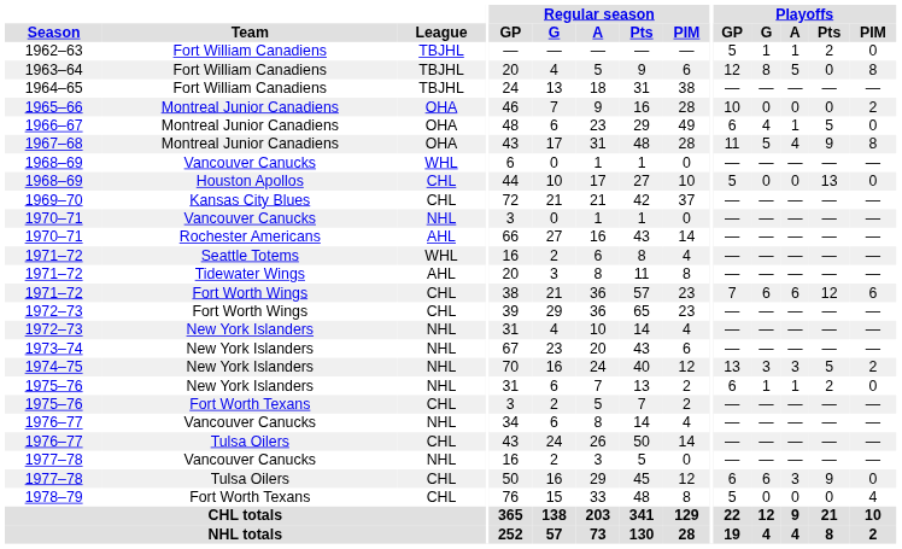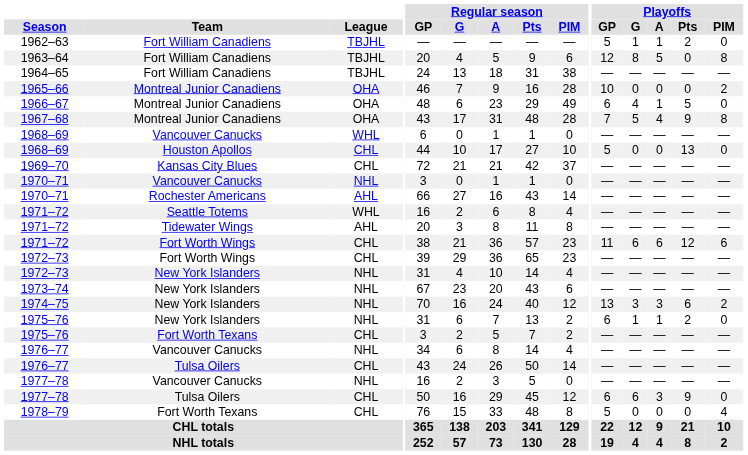 <table border="0" cellpadding="1" cellspacing="0" style="text-align:center; width:60em">
 <tr bgcolor="#e0e0e0">
 <th colspan="3" bgcolor="#ffffff"></th>
 <th rowspan="100" bgcolor="#ffffff"></th>
 <th colspan="5"><a href='#'>Regular season</a></th>
 <th rowspan="100" bgcolor="#ffffff"></th>
 <th colspan="5"><a href='#'>Playoffs</a></th>
 </tr>
 <tr bgcolor="#e0e0e0">
 <th><a href='#'>Season</a></th>
 <th>Team</th>
 <th>League</th>
 <th>GP</th>
 <th><a href='#'>G</a></th>
 <th><a href='#'>A</a></th>
 <th><a href='#'>Pts</a></th>
 <th><a href='#'>PIM</a></th>
 <th>GP</th>
 <th>G</th>
 <th>A</th>
 <th>Pts</th>
 <th>PIM</th>
 </tr>
 <tr>
 <td>1962–63</td>
 <td><a href='#'>Fort William Canadiens</a></td>
 <td><a href='#'>TBJHL</a></td>
 <td>—</td>
 <td>—</td>
 <td>—</td>
 <td>—</td>
 <td>—</td>
 <td>5</td>
 <td>1</td>
 <td>1</td>
 <td>2</td>
 <td>0</td>
 </tr>
 <tr bgcolor="#f0f0f0">
 <td>1963–64</td>
 <td>Fort William Canadiens</td>
 <td>TBJHL</td>
 <td>20</td>
 <td>4</td>
 <td>5</td>
 <td>9</td>
 <td>6</td>
 <td>12</td>
 <td>8</td>
 <td>5</td>
 <td>0</td>
 <td>8</td>
 </tr>
 <tr>
 <td>1964–65</td>
 <td>Fort William Canadiens</td>
 <td>TBJHL</td>
 <td>24</td>
 <td>13</td>
 <td>18</td>
 <td>31</td>
 <td>38</td>
 <td>—</td>
 <td>—</td>
 <td>—</td>
 <td>—</td>
 <td>—</td>
 </tr>
 <tr bgcolor="#f0f0f0">
 <td><a href='#'>1965–66</a></td>
 <td><a href='#'>Montreal Junior Canadiens</a></td>
 <td><a href='#'>OHA</a></td>
 <td>46</td>
 <td>7</td>
 <td>9</td>
 <td>16</td>
 <td>28</td>
 <td>10</td>
 <td>0</td>
 <td>0</td>
 <td>0</td>
 <td>2</td>
 </tr>
 <tr>
 <td><a href='#'>1966–67</a></td>
 <td>Montreal Junior Canadiens</td>
 <td>OHA</td>
 <td>48</td>
 <td>6</td>
 <td>23</td>
 <td>29</td>
 <td>49</td>
 <td>6</td>
 <td>4</td>
 <td>1</td>
 <td>5</td>
 <td>0</td>
 </tr>
 <tr bgcolor="#f0f0f0">
 <td><a href='#'>1967–68</a></td>
 <td>Montreal Junior Canadiens</td>
 <td>OHA</td>
 <td>43</td>
 <td>17</td>
 <td>31</td>
 <td>48</td>
 <td>28</td>
-<td>11</td>
+<td>7</td>
 <td>5</td>
 <td>4</td>
 <td>9</td>
 <td>8</td>
 </tr>
 <tr>
 <td><a href='#'>1968–69</a></td>
 <td><a href='#'>Vancouver Canucks</a></td>
 <td><a href='#'>WHL</a></td>
 <td>6</td>
 <td>0</td>
 <td>1</td>
 <td>1</td>
 <td>0</td>
 <td>—</td>
 <td>—</td>
 <td>—</td>
 <td>—</td>
 <td>—</td>
 </tr>
 <tr bgcolor="#f0f0f0">
 <td><a href='#'>1968–69</a></td>
 <td><a href='#'>Houston Apollos</a></td>
 <td><a href='#'>CHL</a></td>
 <td>44</td>
 <td>10</td>
 <td>17</td>
 <td>27</td>
 <td>10</td>
 <td>5</td>
 <td>0</td>
 <td>0</td>
 <td>13</td>
 <td>0</td>
 </tr>
 <tr>
 <td><a href='#'>1969–70</a></td>
 <td><a href='#'>Kansas City Blues</a></td>
 <td>CHL</td>
 <td>72</td>
 <td>21</td>
 <td>21</td>
 <td>42</td>
 <td>37</td>
 <td>—</td>
 <td>—</td>
 <td>—</td>
 <td>—</td>
 <td>—</td>
 </tr>
 <tr bgcolor="#f0f0f0">
 <td><a href='#'>1970–71</a></td>
 <td><a href='#'>Vancouver Canucks</a></td>
 <td><a href='#'>NHL</a></td>
 <td>3</td>
 <td>0</td>
 <td>1</td>
 <td>1</td>
 <td>0</td>
 <td>—</td>
 <td>—</td>
 <td>—</td>
 <td>—</td>
 <td>—</td>
 </tr>
 <tr>
 <td><a href='#'>1970–71</a></td>
 <td><a href='#'>Rochester Americans</a></td>
 <td><a href='#'>AHL</a></td>
 <td>66</td>
 <td>27</td>
 <td>16</td>
 <td>43</td>
 <td>14</td>
 <td>—</td>
 <td>—</td>
 <td>—</td>
 <td>—</td>
 <td>—</td>
 </tr>
 <tr bgcolor="#f0f0f0">
 <td><a href='#'>1971–72</a></td>
 <td><a href='#'>Seattle Totems</a></td>
 <td>WHL</td>
 <td>16</td>
 <td>2</td>
 <td>6</td>
 <td>8</td>
 <td>4</td>
 <td>—</td>
 <td>—</td>
 <td>—</td>
 <td>—</td>
 <td>—</td>
 </tr>
 <tr>
 <td><a href='#'>1971–72</a></td>
 <td><a href='#'>Tidewater Wings</a></td>
 <td>AHL</td>
 <td>20</td>
 <td>3</td>
 <td>8</td>
 <td>11</td>
 <td>8</td>
 <td>—</td>
 <td>—</td>
 <td>—</td>
 <td>—</td>
 <td>—</td>
 </tr>
 <tr bgcolor="#f0f0f0">
 <td><a href='#'>1971–72</a></td>
 <td><a href='#'>Fort Worth Wings</a></td>
 <td>CHL</td>
 <td>38</td>
 <td>21</td>
 <td>36</td>
 <td>57</td>
 <td>23</td>
-<td>7</td>
+<td>11</td>
 <td>6</td>
 <td>6</td>
 <td>12</td>
 <td>6</td>
 </tr>
 <tr>
 <td><a href='#'>1972–73</a></td>
 <td>Fort Worth Wings</td>
 <td>CHL</td>
 <td>39</td>
 <td>29</td>
 <td>36</td>
 <td>65</td>
 <td>23</td>
 <td>—</td>
 <td>—</td>
 <td>—</td>
 <td>—</td>
 <td>—</td>
 </tr>
 <tr bgcolor="#f0f0f0">
 <td><a href='#'>1972–73</a></td>
 <td><a href='#'>New York Islanders</a></td>
 <td>NHL</td>
 <td>31</td>
 <td>4</td>
 <td>10</td>
 <td>14</td>
 <td>4</td>
 <td>—</td>
 <td>—</td>
 <td>—</td>
 <td>—</td>
 <td>—</td>
 </tr>
 <tr>
 <td><a href='#'>1973–74</a></td>
 <td>New York Islanders</td>
 <td>NHL</td>
 <td>67</td>
 <td>23</td>
 <td>20</td>
 <td>43</td>
 <td>6</td>
 <td>—</td>
 <td>—</td>
 <td>—</td>
 <td>—</td>
 <td>—</td>
 </tr>
 <tr bgcolor="#f0f0f0">
 <td><a href='#'>1974–75</a></td>
 <td>New York Islanders</td>
 <td>NHL</td>
 <td>70</td>
 <td>16</td>
 <td>24</td>
 <td>40</td>
 <td>12</td>
 <td>13</td>
 <td>3</td>
 <td>3</td>
-<td>5</td>
+<td>6</td>
 <td>2</td>
 </tr>
 <tr>
 <td><a href='#'>1975–76</a></td>
 <td>New York Islanders</td>
 <td>NHL</td>
 <td>31</td>
 <td>6</td>
 <td>7</td>
 <td>13</td>
 <td>2</td>
 <td>6</td>
 <td>1</td>
 <td>1</td>
 <td>2</td>
 <td>0</td>
 </tr>
 <tr bgcolor="#f0f0f0">
 <td><a href='#'>1975–76</a></td>
 <td><a href='#'>Fort Worth Texans</a></td>
 <td>CHL</td>
 <td>3</td>
 <td>2</td>
 <td>5</td>
 <td>7</td>
 <td>2</td>
 <td>—</td>
 <td>—</td>
 <td>—</td>
 <td>—</td>
 <td>—</td>
 </tr>
 <tr>
 <td><a href='#'>1976–77</a></td>
 <td>Vancouver Canucks</td>
 <td>NHL</td>
 <td>34</td>
 <td>6</td>
 <td>8</td>
 <td>14</td>
 <td>4</td>
 <td>—</td>
 <td>—</td>
 <td>—</td>
 <td>—</td>
 <td>—</td>
 </tr>
 <tr bgcolor="#f0f0f0">
 <td><a href='#'>1976–77</a></td>
 <td><a href='#'>Tulsa Oilers</a></td>
 <td>CHL</td>
 <td>43</td>
 <td>24</td>
 <td>26</td>
 <td>50</td>
 <td>14</td>
 <td>—</td>
 <td>—</td>
 <td>—</td>
 <td>—</td>
 <td>—</td>
 </tr>
 <tr>
 <td><a href='#'>1977–78</a></td>
 <td>Vancouver Canucks</td>
 <td>NHL</td>
 <td>16</td>
 <td>2</td>
 <td>3</td>
 <td>5</td>
 <td>0</td>
 <td>—</td>
 <td>—</td>
 <td>—</td>
 <td>—</td>
 <td>—</td>
 </tr>
 <tr bgcolor="#f0f0f0">
 <td><a href='#'>1977–78</a></td>
 <td>Tulsa Oilers</td>
 <td>CHL</td>
 <td>50</td>
 <td>16</td>
 <td>29</td>
 <td>45</td>
 <td>12</td>
 <td>6</td>
 <td>6</td>
 <td>3</td>
 <td>9</td>
 <td>0</td>
 </tr>
 <tr>
 <td><a href='#'>1978–79</a></td>
 <td>Fort Worth Texans</td>
 <td>CHL</td>
 <td>76</td>
 <td>15</td>
 <td>33</td>
 <td>48</td>
 <td>8</td>
 <td>5</td>
 <td>0</td>
 <td>0</td>
 <td>0</td>
 <td>4</td>
 </tr>
 <tr bgcolor="#e0e0e0">
 <th colspan="3">CHL totals</th>
 <th>365</th>
 <th>138</th>
 <th>203</th>
 <th>341</th>
 <th>129</th>
 <th>22</th>
 <th>12</th>
 <th>9</th>
 <th>21</th>
 <th>10</th>
 </tr>
 <tr bgcolor="#e0e0e0">
 <th colspan="3">NHL totals</th>
 <th>252</th>
 <th>57</th>
 <th>73</th>
 <th>130</th>
 <th>28</th>
 <th>19</th>
 <th>4</th>
 <th>4</th>
 <th>8</th>
 <th>2</th>
 </tr>
 </table>
